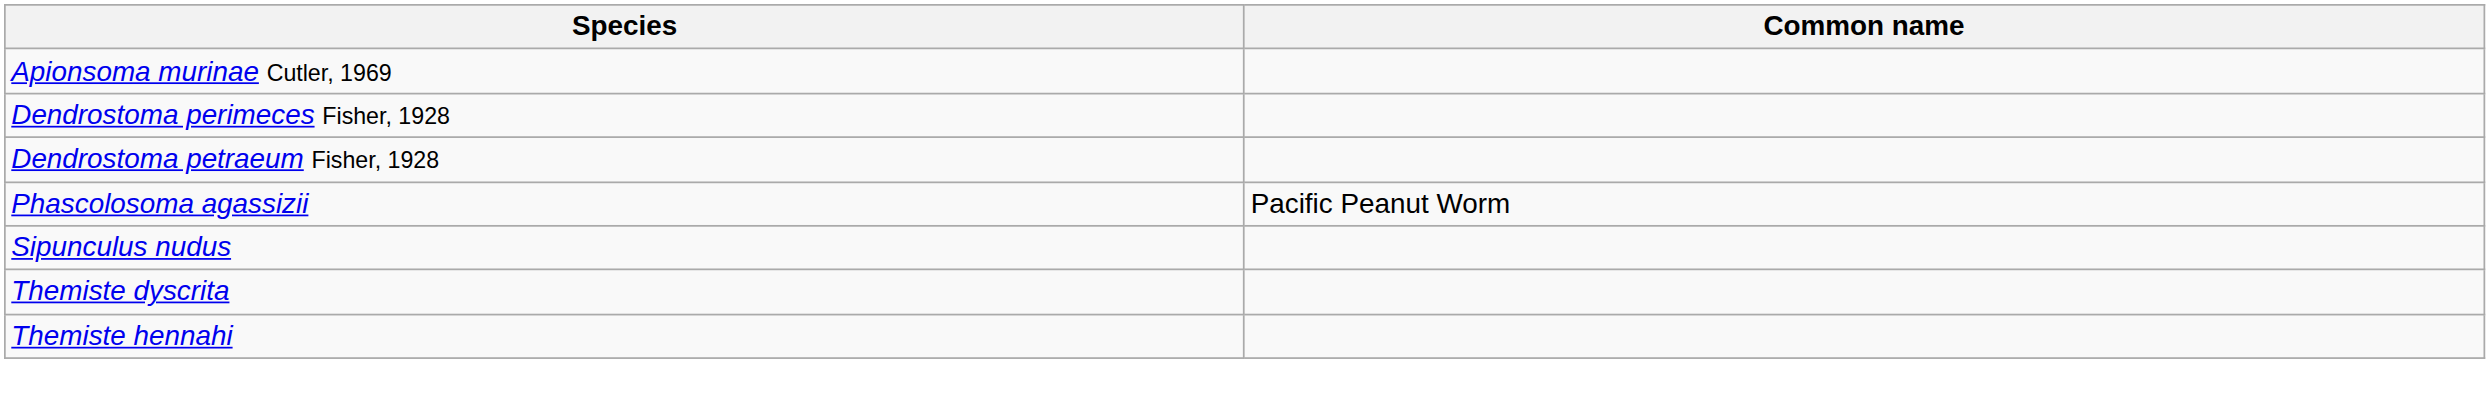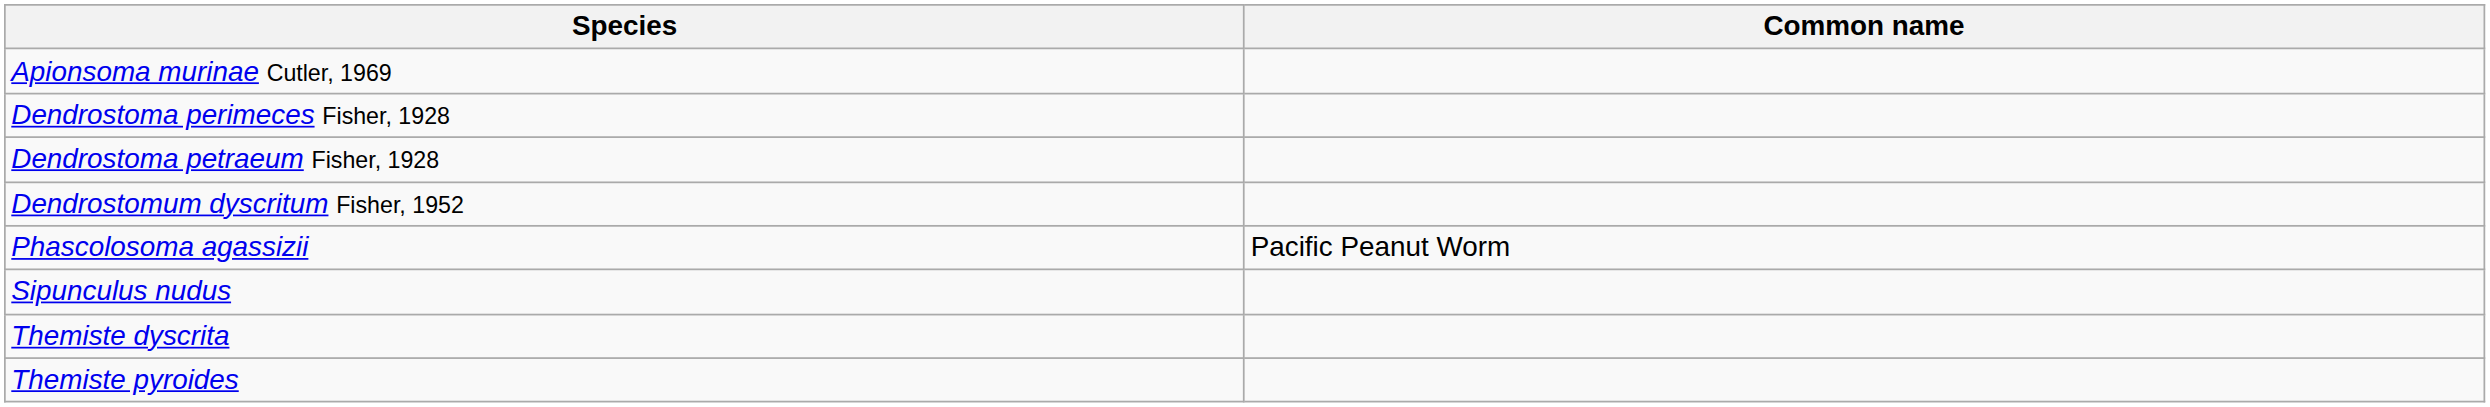 <table width=90% class="wikitable">
 <tr>
 <th width=25%>Species</th>
 <th width=25%>Common name</th>
 </tr>
 <tr>
 <td><em><a href='#'>Apionsoma murinae</a></em> <small> Cutler, 1969 </small></td>
 <td></td>
 </tr>
 <tr>
 <td><em><a href='#'>Dendrostoma perimeces</a></em> <small> Fisher, 1928 </small></td>
 <td></td>
 </tr>
 <tr>
 <td><em><a href='#'>Dendrostoma petraeum</a></em> <small> Fisher, 1928 </small></td>
 <td></td>
 </tr>
 <tr>
+<td><em><a href='#'>Dendrostomum dyscritum</a></em> <small> Fisher, 1952 </small></td>
+<td></td>
+</tr>
+<tr>
 <td><em><a href='#'>Phascolosoma agassizii</a></em></td>
 <td>Pacific Peanut Worm</td>
 </tr>
 <tr>
 <td><em><a href='#'>Sipunculus nudus</a></em></td>
 <td></td>
 </tr>
 <tr>
 <td><em><a href='#'>Themiste dyscrita</a></em></td>
 <td></td>
 </tr>
 <tr>
-<td><em><a href='#'>Themiste hennahi</a></em></td>
+<td><em><a href='#'>Themiste pyroides</a></em></td>
 <td></td>
 </tr>
 </table>
